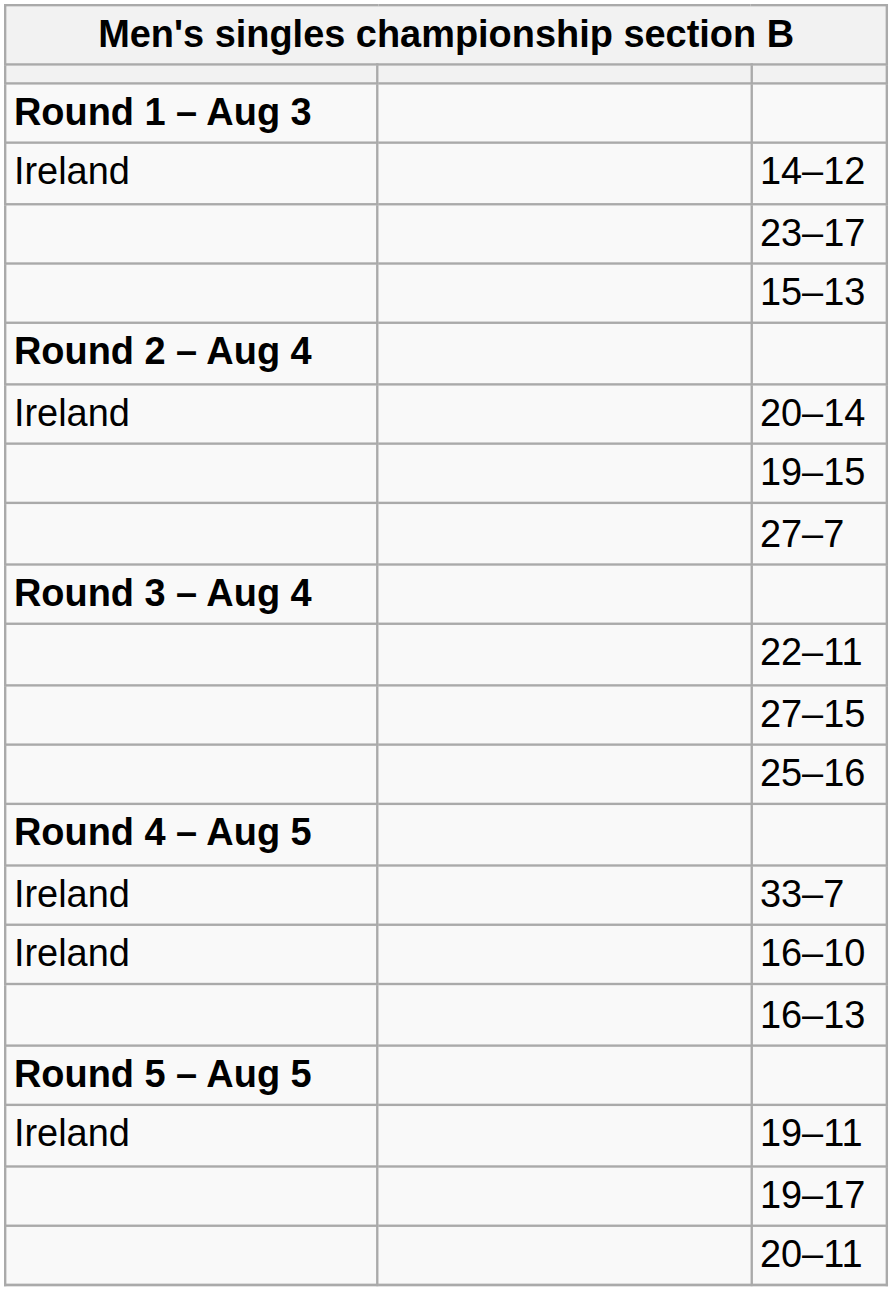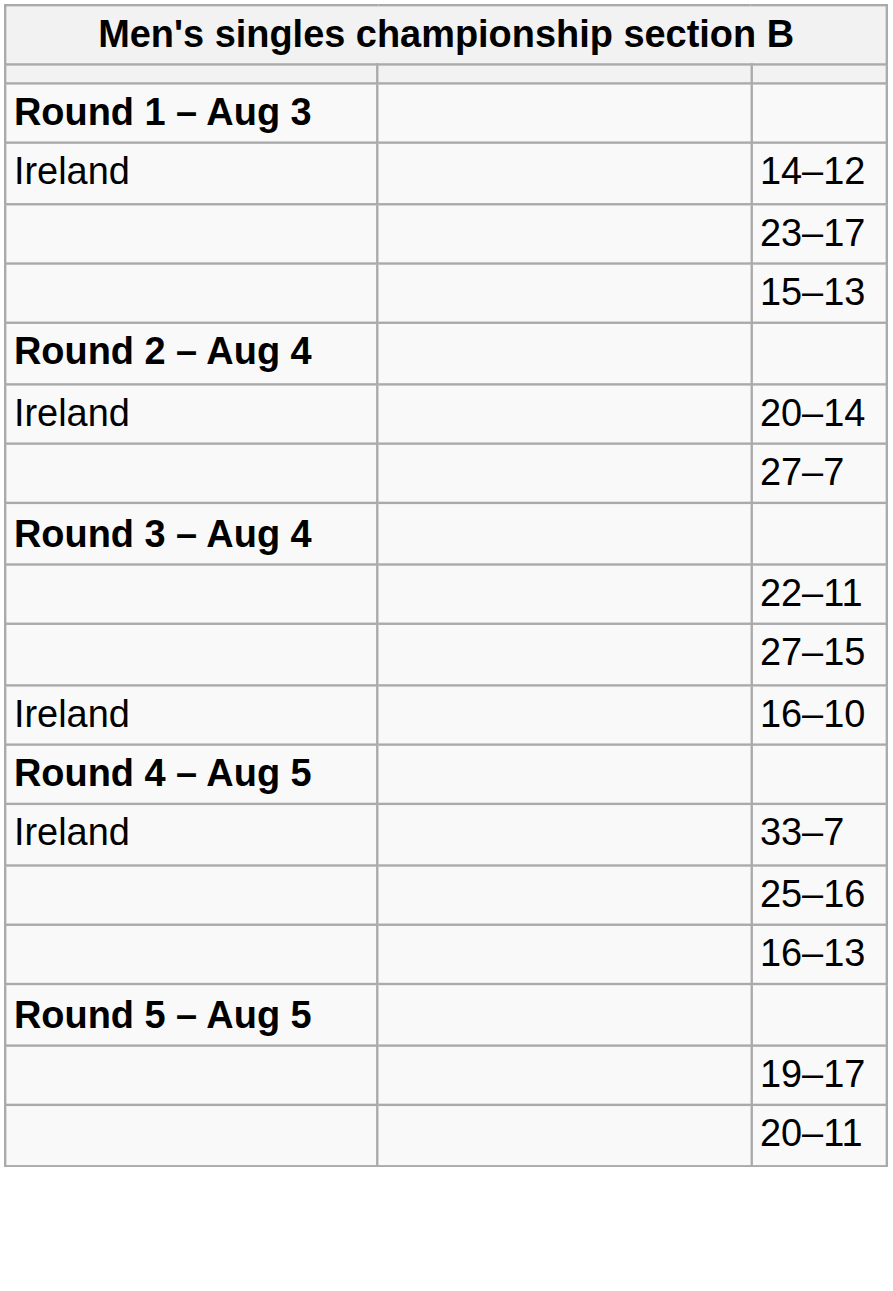 <table class="wikitable">
 <tr>
 <th colspan="3">Men's singles championship section B</th>
 </tr>
 <tr>
 <th width=150></th>
 <th width=150></th>
 <th width=50></th>
 </tr>
 <tr>
 <td><strong>Round 1 – Aug 3</strong></td>
 <td></td>
 <td></td>
 </tr>
 <tr>
 <td> Ireland</td>
 <td></td>
 <td>14–12</td>
 </tr>
 <tr>
 <td></td>
 <td></td>
 <td>23–17</td>
 </tr>
 <tr>
 <td></td>
 <td></td>
 <td>15–13</td>
 </tr>
 <tr>
 <td><strong>Round 2 – Aug 4</strong></td>
 <td></td>
 <td></td>
 </tr>
 <tr>
 <td> Ireland</td>
 <td></td>
 <td>20–14</td>
 </tr>
 <tr>
 <td></td>
 <td></td>
-<td>19–15</td>
-</tr>
-<tr>
-<td></td>
-<td></td>
 <td>27–7</td>
 </tr>
 <tr>
 <td><strong>Round 3 – Aug 4</strong></td>
 <td></td>
 <td></td>
 </tr>
 <tr>
 <td></td>
 <td></td>
 <td>22–11</td>
 </tr>
 <tr>
 <td></td>
 <td></td>
 <td>27–15</td>
 </tr>
 <tr>
+<td> Ireland</td>
 <td></td>
-<td></td>
-<td>25–16</td>
+<td>16–10</td>
 </tr>
 <tr>
 <td><strong>Round 4 – Aug 5</strong></td>
 <td></td>
 <td></td>
 </tr>
 <tr>
 <td> Ireland</td>
 <td></td>
 <td>33–7</td>
 </tr>
 <tr>
-<td> Ireland</td>
 <td></td>
-<td>16–10</td>
+<td></td>
+<td>25–16</td>
 </tr>
 <tr>
 <td></td>
 <td></td>
 <td>16–13</td>
 </tr>
 <tr>
 <td><strong>Round 5 – Aug 5</strong></td>
 <td></td>
 <td></td>
-</tr>
-<tr>
-<td> Ireland</td>
-<td></td>
-<td>19–11</td>
 </tr>
 <tr>
 <td></td>
 <td></td>
 <td>19–17</td>
 </tr>
 <tr>
 <td></td>
 <td></td>
 <td>20–11</td>
 </tr>
 <tr>
 </tr>
 </table>
